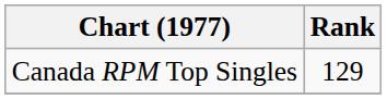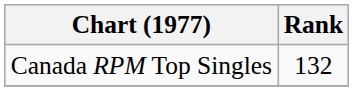 <table class="wikitable">
 <tr>
 <th>Chart (1977)</th>
 <th style="text-align:center;">Rank</th>
 </tr>
 <tr>
 <td>Canada <em>RPM</em> Top Singles</td>
-<td style="text-align:center;">129</td>
+<td style="text-align:center;">132</td>
 </tr>
 <tr>
 </tr>
 </table>
